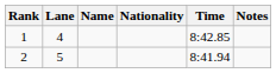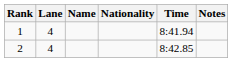 <table class="wikitable sortable" style="text-align:center">
 <tr>
 <th>Rank</th>
 <th>Lane</th>
 <th>Name</th>
 <th>Nationality</th>
 <th>Time</th>
 <th>Notes</th>
 </tr>
 <tr>
 <td>1</td>
 <td>4</td>
 <td align=left></td>
 <td align=left></td>
-<td>8:42.85</td>
+<td>8:41.94</td>
 <td></td>
 </tr>
 <tr>
 <td>2</td>
-<td>5</td>
+<td>4</td>
 <td align=left></td>
 <td align=left></td>
-<td>8:41.94</td>
+<td>8:42.85</td>
 <td></td>
 </tr>
 </table>
